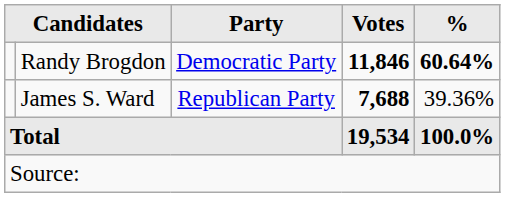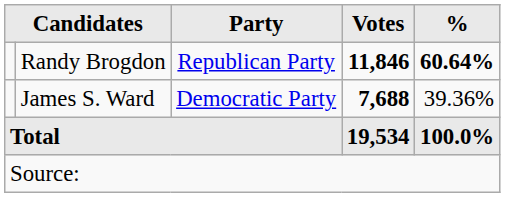 <table class=wikitable style="font-size:95%; text-align:right;">
 <tr>
 <th style="background:#e9e9e9; text-align:center;" colspan="2">Candidates</th>
 <th style="background:#e9e9e9; text-align:center;">Party</th>
 <th style="background:#e9e9e9; text-align:center;">Votes</th>
 <th style="background:#e9e9e9; text-align:center;">%</th>
 </tr>
 <tr>
 <td></td>
 <td align=left>Randy Brogdon</td>
-<td align=center><a href='#'>Democratic Party</a></td>
+<td align=center><a href='#'>Republican Party</a></td>
 <td><strong>11,846</strong></td>
 <td><strong>60.64%</strong></td>
 </tr>
 <tr>
 <td></td>
 <td align=left>James S. Ward</td>
-<td align=center><a href='#'>Republican Party</a></td>
+<td align=center><a href='#'>Democratic Party</a></td>
 <td><strong>7,688</strong></td>
 <td>39.36%</td>
 </tr>
 <tr style="background:#e9e9e9;">
 <td colspan="3" style="text-align:left; "><strong>Total</strong></td>
 <td><strong>19,534</strong></td>
 <td><strong>100.0%</strong></td>
 </tr>
 <tr>
 <td style="text-align:left;" colspan="6">Source: </td>
 </tr>
 </table>
